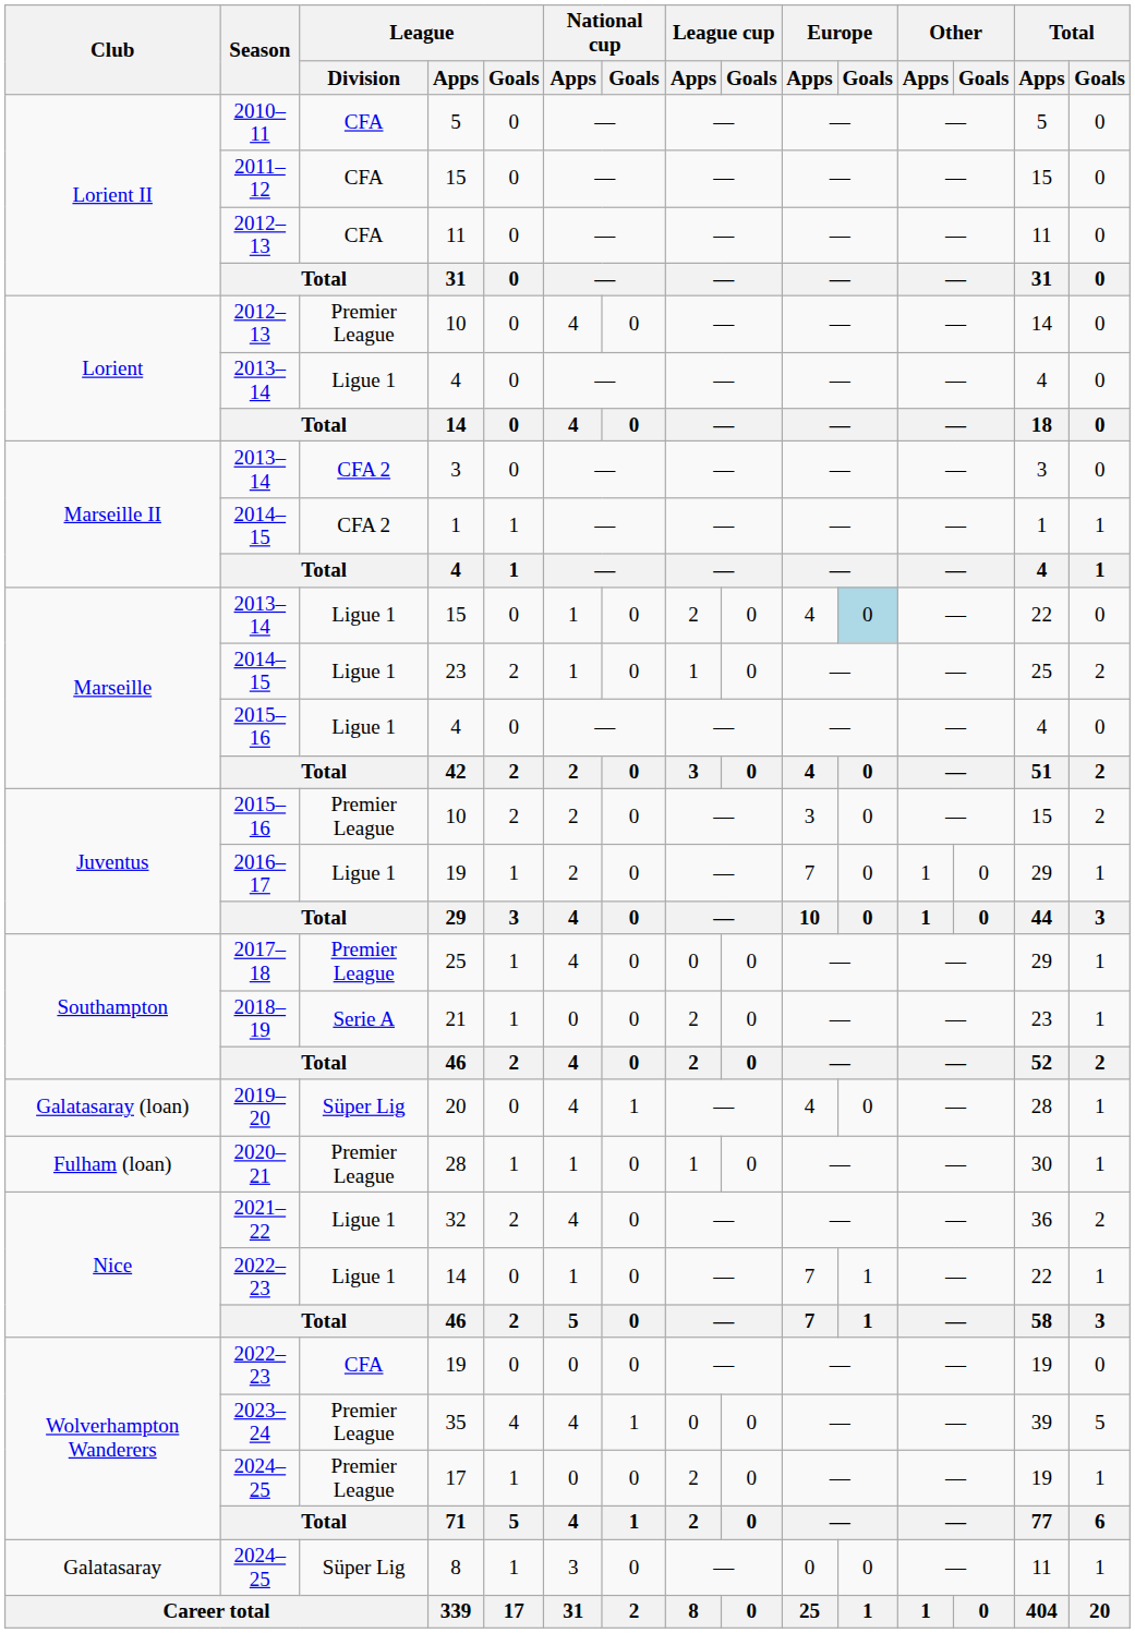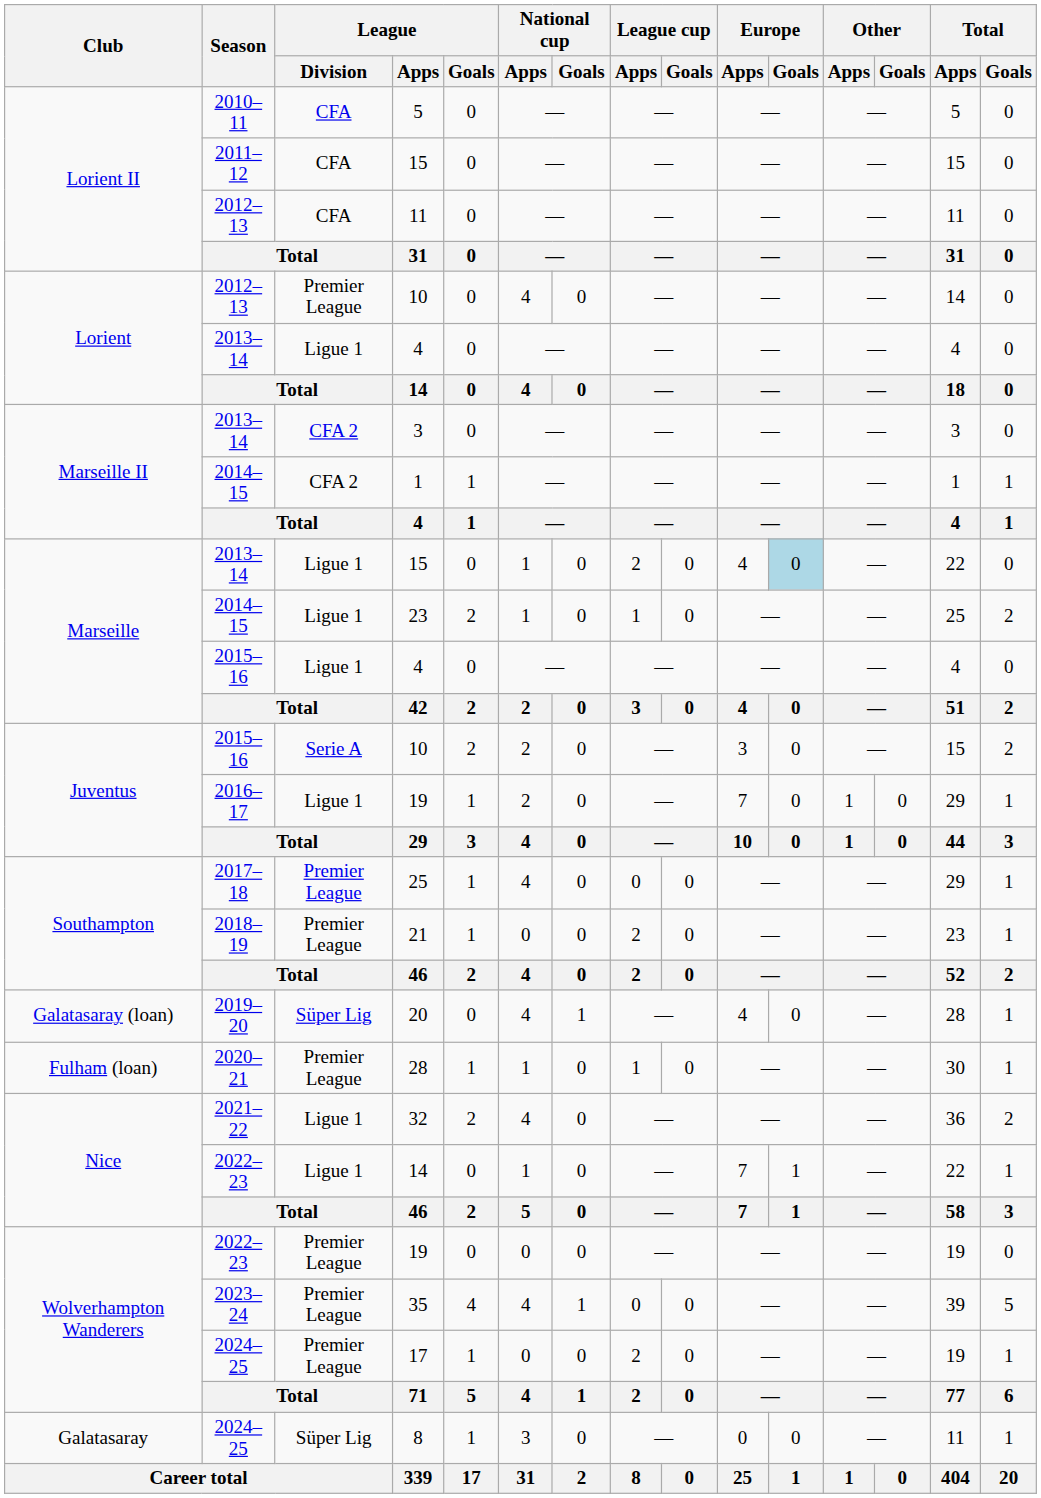 <table class="wikitable" style="text-align:center">
 <tr>
 <th rowspan="2">Club</th>
 <th rowspan="2">Season</th>
 <th colspan="3">League</th>
 <th colspan="2">National cup</th>
 <th colspan="2">League cup</th>
 <th colspan="2">Europe</th>
 <th colspan="2">Other</th>
 <th colspan="2">Total</th>
 </tr>
 <tr>
 <th>Division</th>
 <th>Apps</th>
 <th>Goals</th>
 <th>Apps</th>
 <th>Goals</th>
 <th>Apps</th>
 <th>Goals</th>
 <th>Apps</th>
 <th>Goals</th>
 <th>Apps</th>
 <th>Goals</th>
 <th>Apps</th>
 <th>Goals</th>
 </tr>
 <tr>
 <td rowspan="4"><a href='#'>Lorient II</a></td>
 <td><a href='#'>2010–11</a></td>
 <td><a href='#'>CFA</a></td>
 <td>5</td>
 <td>0</td>
 <td colspan="2">—</td>
 <td colspan="2">—</td>
 <td colspan="2">—</td>
 <td colspan="2">—</td>
 <td>5</td>
 <td>0</td>
 </tr>
 <tr>
 <td><a href='#'>2011–12</a></td>
 <td>CFA</td>
 <td>15</td>
 <td>0</td>
 <td colspan="2">—</td>
 <td colspan="2">—</td>
 <td colspan="2">—</td>
 <td colspan="2">—</td>
 <td>15</td>
 <td>0</td>
 </tr>
 <tr>
 <td><a href='#'>2012–13</a></td>
 <td>CFA</td>
 <td>11</td>
 <td>0</td>
 <td colspan="2">—</td>
 <td colspan="2">—</td>
 <td colspan="2">—</td>
 <td colspan="2">—</td>
 <td>11</td>
 <td>0</td>
 </tr>
 <tr>
 <th colspan="2">Total</th>
 <th>31</th>
 <th>0</th>
 <th colspan="2">—</th>
 <th colspan="2">—</th>
 <th colspan="2">—</th>
 <th colspan="2">—</th>
 <th>31</th>
 <th>0</th>
 </tr>
 <tr>
 <td rowspan="3"><a href='#'>Lorient</a></td>
 <td><a href='#'>2012–13</a></td>
 <td>Premier League</td>
 <td>10</td>
 <td>0</td>
 <td>4</td>
 <td>0</td>
 <td colspan="2">—</td>
 <td colspan="2">—</td>
 <td colspan="2">—</td>
 <td>14</td>
 <td>0</td>
 </tr>
 <tr>
 <td><a href='#'>2013–14</a></td>
 <td>Ligue 1</td>
 <td>4</td>
 <td>0</td>
 <td colspan="2">—</td>
 <td colspan="2">—</td>
 <td colspan="2">—</td>
 <td colspan="2">—</td>
 <td>4</td>
 <td>0</td>
 </tr>
 <tr>
 <th colspan="2">Total</th>
 <th>14</th>
 <th>0</th>
 <th>4</th>
 <th>0</th>
 <th colspan="2">—</th>
 <th colspan="2">—</th>
 <th colspan="2">—</th>
 <th>18</th>
 <th>0</th>
 </tr>
 <tr>
 <td rowspan="3"><a href='#'>Marseille II</a></td>
 <td><a href='#'>2013–14</a></td>
 <td><a href='#'>CFA 2</a></td>
 <td>3</td>
 <td>0</td>
 <td colspan="2">—</td>
 <td colspan="2">—</td>
 <td colspan="2">—</td>
 <td colspan="2">—</td>
 <td>3</td>
 <td>0</td>
 </tr>
 <tr>
 <td><a href='#'>2014–15</a></td>
 <td>CFA 2</td>
 <td>1</td>
 <td>1</td>
 <td colspan="2">—</td>
 <td colspan="2">—</td>
 <td colspan="2">—</td>
 <td colspan="2">—</td>
 <td>1</td>
 <td>1</td>
 </tr>
 <tr>
 <th colspan="2">Total</th>
 <th>4</th>
 <th>1</th>
 <th colspan="2">—</th>
 <th colspan="2">—</th>
 <th colspan="2">—</th>
 <th colspan="2">—</th>
 <th>4</th>
 <th>1</th>
 </tr>
 <tr>
 <td rowspan="4"><a href='#'>Marseille</a></td>
 <td><a href='#'>2013–14</a></td>
 <td>Ligue 1</td>
 <td>15</td>
 <td>0</td>
 <td>1</td>
 <td>0</td>
 <td>2</td>
 <td>0</td>
 <td>4</td>
 <td style="background: lightblue;">0</td>
 <td colspan="2">—</td>
 <td>22</td>
 <td>0</td>
 </tr>
 <tr>
 <td><a href='#'>2014–15</a></td>
 <td>Ligue 1</td>
 <td>23</td>
 <td>2</td>
 <td>1</td>
 <td>0</td>
 <td>1</td>
 <td>0</td>
 <td colspan="2">—</td>
 <td colspan="2">—</td>
 <td>25</td>
 <td>2</td>
 </tr>
 <tr>
 <td><a href='#'>2015–16</a></td>
 <td>Ligue 1</td>
 <td>4</td>
 <td>0</td>
 <td colspan="2">—</td>
 <td colspan="2">—</td>
 <td colspan="2">—</td>
 <td colspan="2">—</td>
 <td>4</td>
 <td>0</td>
 </tr>
 <tr>
 <th colspan="2">Total</th>
 <th>42</th>
 <th>2</th>
 <th>2</th>
 <th>0</th>
 <th>3</th>
 <th>0</th>
 <th>4</th>
 <th>0</th>
 <th colspan="2">—</th>
 <th>51</th>
 <th>2</th>
 </tr>
 <tr>
 <td rowspan="3"><a href='#'>Juventus</a></td>
 <td><a href='#'>2015–16</a></td>
-<td>Premier League</td>
+<td><a href='#'>Serie A</a></td>
 <td>10</td>
 <td>2</td>
 <td>2</td>
 <td>0</td>
 <td colspan="2">—</td>
 <td>3</td>
 <td>0</td>
 <td colspan="2">—</td>
 <td>15</td>
 <td>2</td>
 </tr>
 <tr>
 <td><a href='#'>2016–17</a></td>
 <td>Ligue 1</td>
 <td>19</td>
 <td>1</td>
 <td>2</td>
 <td>0</td>
 <td colspan="2">—</td>
 <td>7</td>
 <td>0</td>
 <td>1</td>
 <td>0</td>
 <td>29</td>
 <td>1</td>
 </tr>
 <tr>
 <th colspan="2">Total</th>
 <th>29</th>
 <th>3</th>
 <th>4</th>
 <th>0</th>
 <th colspan="2">—</th>
 <th>10</th>
 <th>0</th>
 <th>1</th>
 <th>0</th>
 <th>44</th>
 <th>3</th>
 </tr>
 <tr>
 <td rowspan="3"><a href='#'>Southampton</a></td>
 <td><a href='#'>2017–18</a></td>
 <td><a href='#'>Premier League</a></td>
 <td>25</td>
 <td>1</td>
 <td>4</td>
 <td>0</td>
 <td>0</td>
 <td>0</td>
 <td colspan="2">—</td>
 <td colspan="2">—</td>
 <td>29</td>
 <td>1</td>
 </tr>
 <tr>
 <td><a href='#'>2018–19</a></td>
-<td><a href='#'>Serie A</a></td>
+<td>Premier League</td>
 <td>21</td>
 <td>1</td>
 <td>0</td>
 <td>0</td>
 <td>2</td>
 <td>0</td>
 <td colspan="2">—</td>
 <td colspan="2">—</td>
 <td>23</td>
 <td>1</td>
 </tr>
 <tr>
 <th colspan="2">Total</th>
 <th>46</th>
 <th>2</th>
 <th>4</th>
 <th>0</th>
 <th>2</th>
 <th>0</th>
 <th colspan="2">—</th>
 <th colspan="2">—</th>
 <th>52</th>
 <th>2</th>
 </tr>
 <tr>
 <td><a href='#'>Galatasaray</a> (loan)</td>
 <td><a href='#'>2019–20</a></td>
 <td><a href='#'>Süper Lig</a></td>
 <td>20</td>
 <td>0</td>
 <td>4</td>
 <td>1</td>
 <td colspan="2">—</td>
 <td>4</td>
 <td>0</td>
 <td colspan="2">—</td>
 <td>28</td>
 <td>1</td>
 </tr>
 <tr>
 <td><a href='#'>Fulham</a> (loan)</td>
 <td><a href='#'>2020–21</a></td>
 <td>Premier League</td>
 <td>28</td>
 <td>1</td>
 <td>1</td>
 <td>0</td>
 <td>1</td>
 <td>0</td>
 <td colspan="2">—</td>
 <td colspan="2">—</td>
 <td>30</td>
 <td>1</td>
 </tr>
 <tr>
 <td rowspan="3"><a href='#'>Nice</a></td>
 <td><a href='#'>2021–22</a></td>
 <td>Ligue 1</td>
 <td>32</td>
 <td>2</td>
 <td>4</td>
 <td>0</td>
 <td colspan="2">—</td>
 <td colspan="2">—</td>
 <td colspan="2">—</td>
 <td>36</td>
 <td>2</td>
 </tr>
 <tr>
 <td><a href='#'>2022–23</a></td>
 <td>Ligue 1</td>
 <td>14</td>
 <td>0</td>
 <td>1</td>
 <td>0</td>
 <td colspan="2">—</td>
 <td>7</td>
 <td>1</td>
 <td colspan="2">—</td>
 <td>22</td>
 <td>1</td>
 </tr>
 <tr>
 <th colspan="2">Total</th>
 <th>46</th>
 <th>2</th>
 <th>5</th>
 <th>0</th>
 <th colspan="2">—</th>
 <th>7</th>
 <th>1</th>
 <th colspan="2">—</th>
 <th>58</th>
 <th>3</th>
 </tr>
 <tr>
 <td rowspan="4"><a href='#'>Wolverhampton Wanderers</a></td>
 <td><a href='#'>2022–23</a></td>
-<td><a href='#'>CFA</a></td>
+<td>Premier League</td>
 <td>19</td>
 <td>0</td>
 <td>0</td>
 <td>0</td>
 <td colspan="2">—</td>
 <td colspan="2">—</td>
 <td colspan="2">—</td>
 <td>19</td>
 <td>0</td>
 </tr>
 <tr>
 <td><a href='#'>2023–24</a></td>
 <td>Premier League</td>
 <td>35</td>
 <td>4</td>
 <td>4</td>
 <td>1</td>
 <td>0</td>
 <td>0</td>
 <td colspan="2">—</td>
 <td colspan="2">—</td>
 <td>39</td>
 <td>5</td>
 </tr>
 <tr>
 <td><a href='#'>2024–25</a></td>
 <td>Premier League</td>
 <td>17</td>
 <td>1</td>
 <td>0</td>
 <td>0</td>
 <td>2</td>
 <td>0</td>
 <td colspan="2">—</td>
 <td colspan="2">—</td>
 <td>19</td>
 <td>1</td>
 </tr>
 <tr>
 <th colspan="2">Total</th>
 <th>71</th>
 <th>5</th>
 <th>4</th>
 <th>1</th>
 <th>2</th>
 <th>0</th>
 <th colspan="2">—</th>
 <th colspan="2">—</th>
 <th>77</th>
 <th>6</th>
 </tr>
 <tr>
 <td>Galatasaray</td>
 <td><a href='#'>2024–25</a></td>
 <td>Süper Lig</td>
 <td>8</td>
 <td>1</td>
 <td>3</td>
 <td>0</td>
 <td colspan="2">—</td>
 <td>0</td>
 <td>0</td>
 <td colspan="2">—</td>
 <td>11</td>
 <td>1</td>
 </tr>
 <tr>
 <th colspan="3">Career total</th>
 <th>339</th>
 <th>17</th>
 <th>31</th>
 <th>2</th>
 <th>8</th>
 <th>0</th>
 <th>25</th>
 <th>1</th>
 <th>1</th>
 <th>0</th>
 <th>404</th>
 <th>20</th>
 </tr>
 </table>
